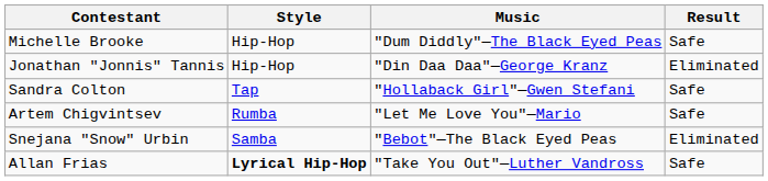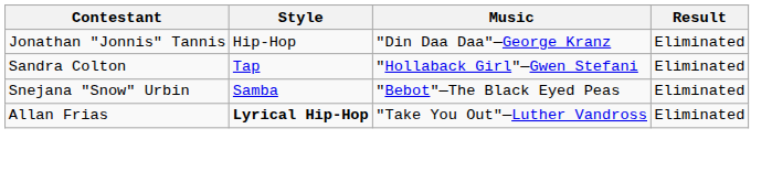 <table class="wikitable">
 <tr>
 <th>Contestant</th>
 <th>Style</th>
 <th>Music</th>
 <th>Result</th>
-</tr>
-<tr>
-<td>Michelle Brooke</td>
-<td>Hip-Hop</td>
-<td>"Dum Diddly"—<a href='#'>The Black Eyed Peas</a></td>
-<td>Safe</td>
 </tr>
 <tr>
 <td>Jonathan "Jonnis" Tannis</td>
 <td>Hip-Hop</td>
 <td>"Din Daa Daa"—<a href='#'>George Kranz</a></td>
 <td>Eliminated</td>
 </tr>
 <tr>
 <td>Sandra Colton</td>
 <td><a href='#'>Tap</a></td>
 <td>"<a href='#'>Hollaback Girl</a>"—<a href='#'>Gwen Stefani</a></td>
-<td>Safe</td>
-</tr>
-<tr>
-<td>Artem Chigvintsev</td>
-<td><a href='#'>Rumba</a></td>
-<td>"Let Me Love You"—<a href='#'>Mario</a></td>
-<td>Safe</td>
+<td>Eliminated</td>
 </tr>
 <tr>
 <td>Snejana "Snow" Urbin</td>
 <td><a href='#'>Samba</a></td>
 <td>"<a href='#'>Bebot</a>"—The Black Eyed Peas</td>
 <td>Eliminated</td>
 </tr>
 <tr>
 <td>Allan Frias</td>
 <td><strong>Lyrical Hip-Hop</strong></td>
 <td>"Take You Out"—<a href='#'>Luther Vandross</a></td>
-<td>Safe</td>
+<td>Eliminated</td>
 </tr>
 </table>
